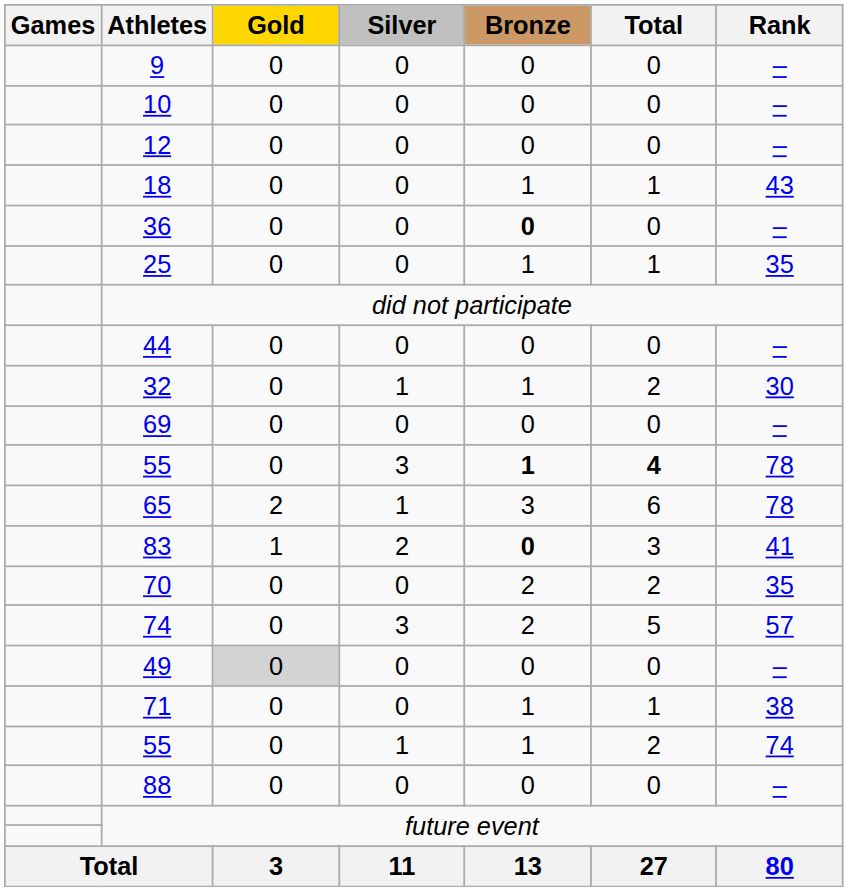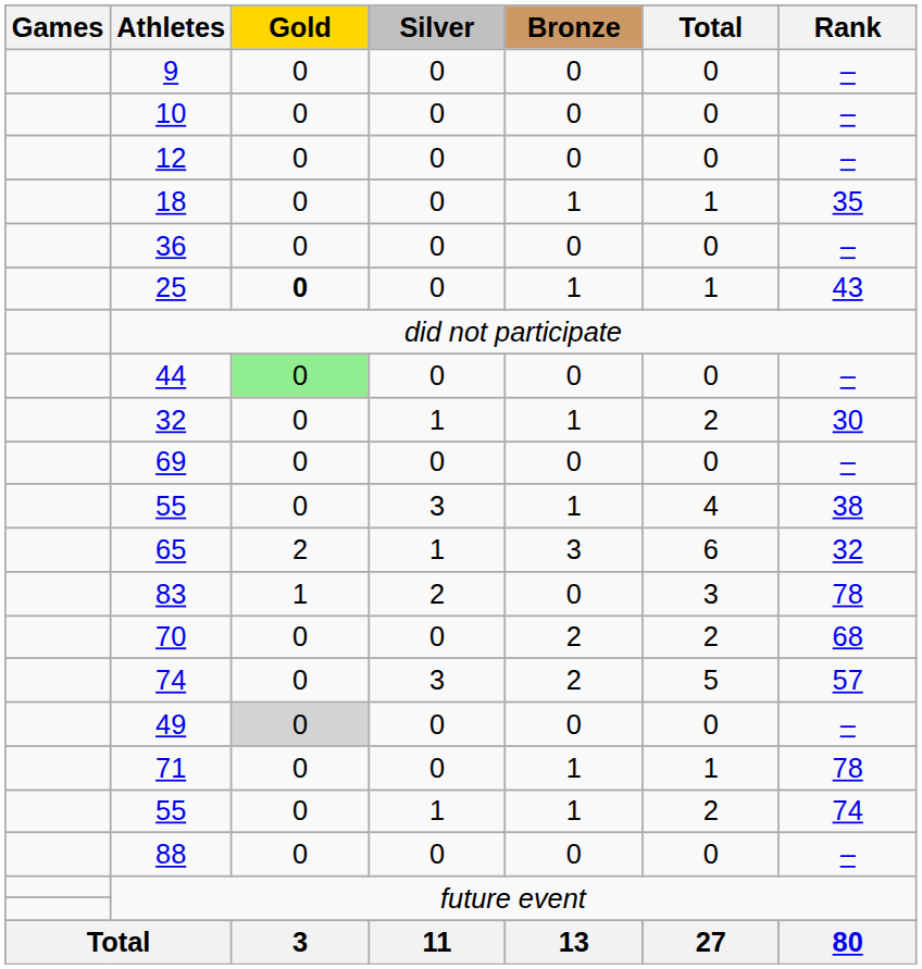 <table class="wikitable" style="text-align:center; font-size:90%;">
 <tr>
 <th>Games</th>
 <th>Athletes</th>
 <td style="background:gold; width:4.5em; font-weight:bold;">Gold</td>
 <td style="background:silver; width:4.5em; font-weight:bold;">Silver</td>
 <td style="background:#cc9966; width:4.5em; font-weight:bold;">Bronze</td>
 <th style="width:4.5em; font-weight:bold;">Total</th>
 <th style="width:4.5em; font-weight:bold;">Rank</th>
 </tr>
 <tr>
 <td align=left></td>
 <td><a href='#'>9</a></td>
 <td>0</td>
 <td>0</td>
 <td>0</td>
 <td>0</td>
 <td><a href='#'>–</a></td>
 </tr>
 <tr>
 <td align=left></td>
 <td><a href='#'>10</a></td>
 <td>0</td>
 <td>0</td>
 <td>0</td>
 <td>0</td>
 <td><a href='#'>–</a></td>
 </tr>
 <tr>
 <td align=left></td>
 <td><a href='#'>12</a></td>
 <td>0</td>
 <td>0</td>
 <td>0</td>
 <td>0</td>
 <td><a href='#'>–</a></td>
 </tr>
 <tr>
 <td align=left></td>
 <td><a href='#'>18</a></td>
 <td>0</td>
 <td>0</td>
 <td>1</td>
 <td>1</td>
-<td><a href='#'>43</a></td>
+<td><a href='#'>35</a></td>
 </tr>
 <tr>
 <td align=left></td>
 <td><a href='#'>36</a></td>
 <td>0</td>
 <td>0</td>
-<td><strong>0</strong></td>
+<td>0</td>
 <td>0</td>
 <td><a href='#'>–</a></td>
 </tr>
 <tr>
 <td align=left></td>
 <td><a href='#'>25</a></td>
-<td>0</td>
+<td><strong>0</strong></td>
 <td>0</td>
 <td>1</td>
 <td>1</td>
-<td><a href='#'>35</a></td>
+<td><a href='#'>43</a></td>
 </tr>
 <tr>
 <td align=left></td>
 <td colspan=22><em>did not participate</em></td>
 </tr>
 <tr>
 <td align=left></td>
 <td><a href='#'>44</a></td>
-<td>0</td>
+<td style="background: lightgreen;">0</td>
 <td>0</td>
 <td>0</td>
 <td>0</td>
 <td><a href='#'>–</a></td>
 </tr>
 <tr>
 <td align=left></td>
 <td><a href='#'>32</a></td>
 <td>0</td>
 <td>1</td>
 <td>1</td>
 <td>2</td>
 <td><a href='#'>30</a></td>
 </tr>
 <tr>
 <td align=left></td>
 <td><a href='#'>69</a></td>
 <td>0</td>
 <td>0</td>
 <td>0</td>
 <td>0</td>
 <td><a href='#'>–</a></td>
 </tr>
 <tr>
 <td align=left></td>
 <td><a href='#'>55</a></td>
 <td>0</td>
 <td>3</td>
-<td><strong>1</strong></td>
-<td><strong>4</strong></td>
-<td><a href='#'>78</a></td>
+<td>1</td>
+<td>4</td>
+<td><a href='#'>38</a></td>
 </tr>
 <tr>
 <td align=left></td>
 <td><a href='#'>65</a></td>
 <td>2</td>
 <td>1</td>
 <td>3</td>
 <td>6</td>
-<td><a href='#'>78</a></td>
+<td><a href='#'>32</a></td>
 </tr>
 <tr>
 <td align=left></td>
 <td><a href='#'>83</a></td>
 <td>1</td>
 <td>2</td>
-<td><strong>0</strong></td>
+<td>0</td>
 <td>3</td>
-<td><a href='#'>41</a></td>
+<td><a href='#'>78</a></td>
 </tr>
 <tr>
 <td align=left></td>
 <td><a href='#'>70</a></td>
 <td>0</td>
 <td>0</td>
 <td>2</td>
 <td>2</td>
-<td><a href='#'>35</a></td>
+<td><a href='#'>68</a></td>
 </tr>
 <tr>
 <td align=left></td>
 <td><a href='#'>74</a></td>
 <td>0</td>
 <td>3</td>
 <td>2</td>
 <td>5</td>
 <td><a href='#'>57</a></td>
 </tr>
 <tr>
 <td align=left></td>
 <td><a href='#'>49</a></td>
 <td style="background: lightgrey;">0</td>
 <td>0</td>
 <td>0</td>
 <td>0</td>
 <td><a href='#'>–</a></td>
 </tr>
 <tr>
 <td align=left></td>
 <td><a href='#'>71</a></td>
 <td>0</td>
 <td>0</td>
 <td>1</td>
 <td>1</td>
-<td><a href='#'>38</a></td>
+<td><a href='#'>78</a></td>
 </tr>
 <tr>
 <td align=left></td>
 <td><a href='#'>55</a></td>
 <td>0</td>
 <td>1</td>
 <td>1</td>
 <td>2</td>
 <td><a href='#'>74</a></td>
 </tr>
 <tr>
 <td align=left></td>
 <td><a href='#'>88</a></td>
 <td>0</td>
 <td>0</td>
 <td>0</td>
 <td>0</td>
 <td><a href='#'>–</a></td>
 </tr>
 <tr>
 <td align=left></td>
 <td colspan=6; rowspan=2><em>future event</em></td>
 </tr>
 <tr>
 <td align=left></td>
 </tr>
 <tr>
 <th colspan=2>Total</th>
 <th>3</th>
 <th>11</th>
 <th>13</th>
 <th>27</th>
 <th><a href='#'>80</a></th>
 </tr>
 </table>
